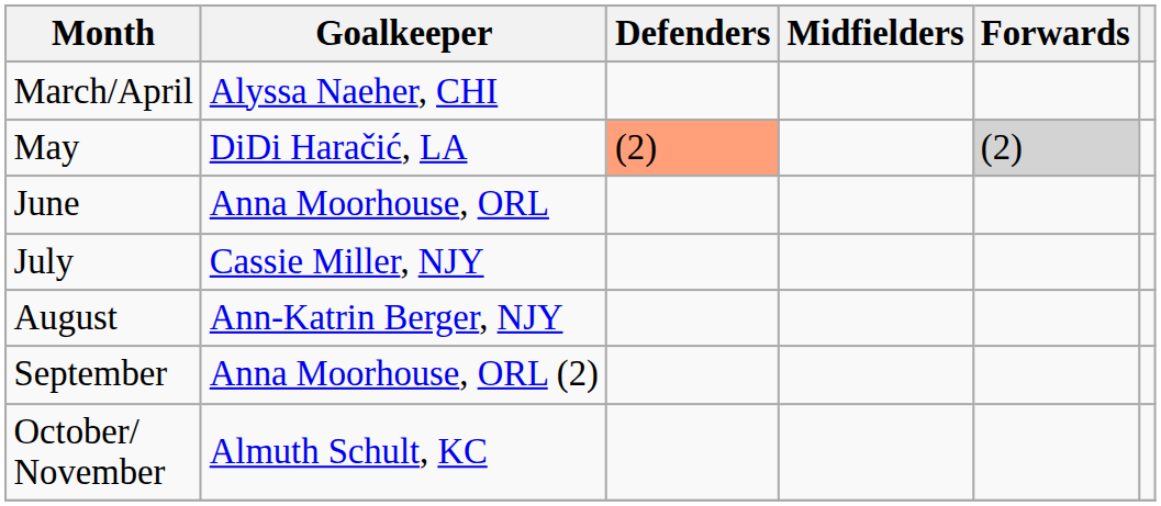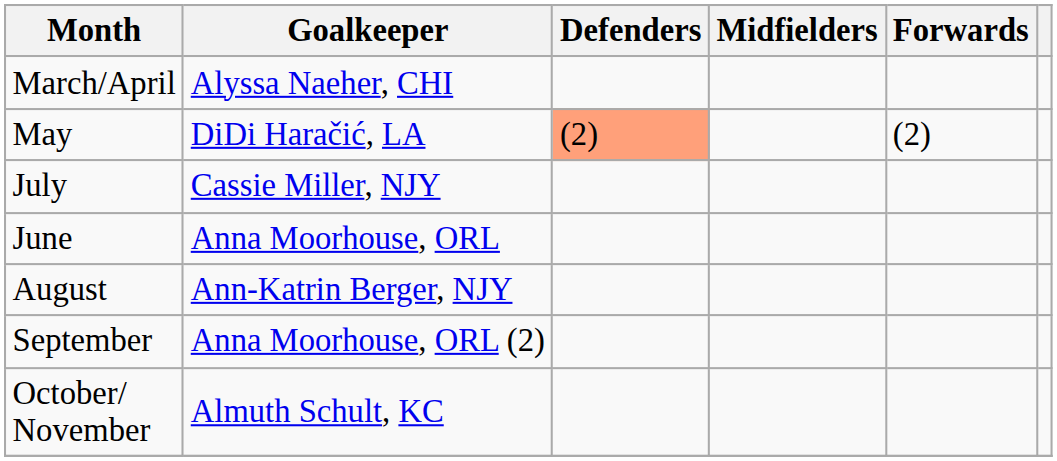 <table class="wikitable">
 <tr>
 <th scope="col">Month</th>
 <th scope="col">Goalkeeper</th>
 <th scope="col">Defenders</th>
 <th scope="col">Midfielders</th>
 <th scope="col">Forwards</th>
 <th scope="col"></th>
 </tr>
 <tr>
 <td>March/April</td>
 <td> <a href='#'>Alyssa Naeher</a>, <a href='#'>CHI</a></td>
 <td></td>
 <td></td>
 <td></td>
 <td align="center"></td>
 </tr>
 <tr>
 <td>May</td>
 <td> <a href='#'>DiDi Haračić</a>, <a href='#'>LA</a></td>
 <td style="background: lightsalmon;">(2)</td>
 <td></td>
-<td style="background: lightgrey;"> (2)</td>
+<td> (2)</td>
 <td align="center"></td>
 </tr>
 <tr>
-<td>June</td>
-<td> <a href='#'>Anna Moorhouse</a>, <a href='#'>ORL</a></td>
+<td>July</td>
+<td> <a href='#'>Cassie Miller</a>, <a href='#'>NJY</a></td>
 <td></td>
 <td></td>
 <td></td>
 <td align="center"></td>
 </tr>
 <tr>
-<td>July</td>
-<td> <a href='#'>Cassie Miller</a>, <a href='#'>NJY</a></td>
+<td>June</td>
+<td> <a href='#'>Anna Moorhouse</a>, <a href='#'>ORL</a></td>
 <td></td>
 <td></td>
 <td></td>
 <td align="center"></td>
 </tr>
 <tr>
 <td>August</td>
 <td> <a href='#'>Ann-Katrin Berger</a>, <a href='#'>NJY</a></td>
 <td></td>
 <td></td>
 <td></td>
 <td align="center"></td>
 </tr>
 <tr>
 <td>September</td>
 <td> <a href='#'>Anna Moorhouse</a>, <a href='#'>ORL</a> (2)</td>
 <td></td>
 <td></td>
 <td></td>
 <td align="center"></td>
 </tr>
 <tr>
 <td>October/<br>November</td>
 <td> <a href='#'>Almuth Schult</a>, <a href='#'>KC</a></td>
 <td></td>
 <td></td>
 <td></td>
 <td align="center"></td>
 </tr>
 <tr>
 </tr>
 </table>
